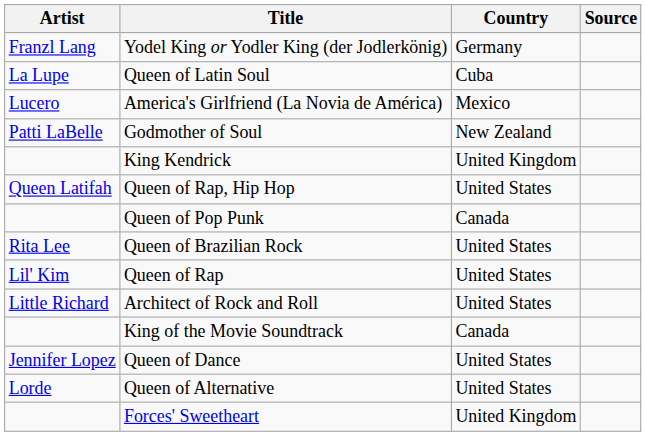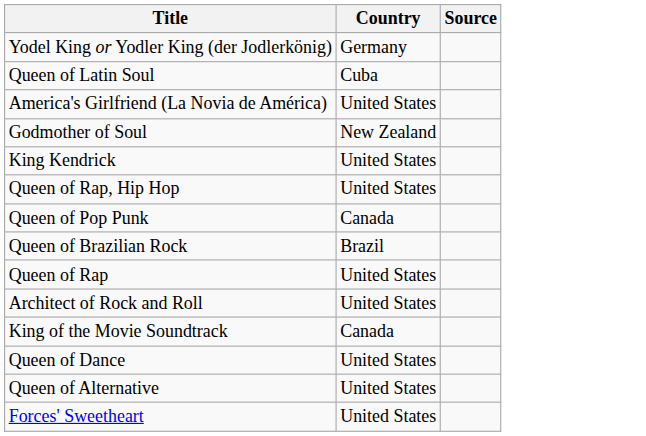 <table class="wikitable sortable">
 <tr>
-<th>Artist</th>
 <th>Title</th>
 <th>Country</th>
 <th class="unsortable">Source</th>
 </tr>
 <tr>
-<td><a href='#'>Franzl Lang</a></td>
 <td>Yodel King <em>or</em> Yodler King (der Jodlerkönig)</td>
 <td>Germany</td>
 <td></td>
 </tr>
 <tr>
-<td><a href='#'>La Lupe</a></td>
 <td>Queen of Latin Soul</td>
 <td>Cuba</td>
 <td></td>
 </tr>
 <tr>
-<td><a href='#'>Lucero</a></td>
 <td>America's Girlfriend (La Novia de América)</td>
-<td>Mexico</td>
+<td>United States</td>
 <td></td>
 </tr>
 <tr>
-<td><a href='#'>Patti LaBelle</a></td>
 <td>Godmother of Soul</td>
 <td>New Zealand</td>
 <td></td>
 </tr>
 <tr>
-<td></td>
 <td>King Kendrick</td>
-<td>United Kingdom</td>
+<td>United States</td>
 <td></td>
 </tr>
 <tr>
-<td><a href='#'>Queen Latifah</a></td>
 <td>Queen of Rap, Hip Hop</td>
 <td>United States</td>
 <td></td>
 </tr>
 <tr>
-<td></td>
 <td>Queen of Pop Punk</td>
 <td>Canada</td>
 <td></td>
 </tr>
 <tr>
-<td><a href='#'>Rita Lee</a></td>
 <td>Queen of Brazilian Rock</td>
-<td>United States</td>
+<td>Brazil</td>
 <td></td>
 </tr>
 <tr>
-<td><a href='#'>Lil' Kim</a></td>
 <td>Queen of Rap</td>
 <td>United States</td>
 <td></td>
 </tr>
 <tr>
-<td><a href='#'>Little Richard</a></td>
 <td>Architect of Rock and Roll</td>
 <td>United States</td>
 <td></td>
 </tr>
 <tr>
-<td></td>
 <td>King of the Movie Soundtrack</td>
 <td>Canada</td>
 <td></td>
 </tr>
 <tr>
-<td><a href='#'>Jennifer Lopez</a></td>
 <td>Queen of Dance</td>
 <td>United States</td>
 <td></td>
 </tr>
 <tr>
-<td><a href='#'>Lorde</a></td>
 <td>Queen of Alternative</td>
 <td>United States</td>
 <td></td>
 </tr>
 <tr>
-<td></td>
 <td><a href='#'>Forces' Sweetheart</a></td>
-<td>United Kingdom</td>
+<td>United States</td>
 <td></td>
 </tr>
 </table>
